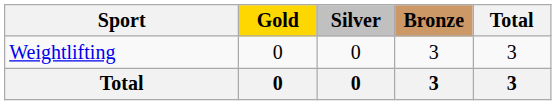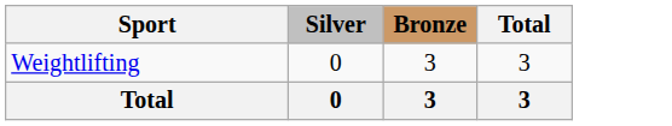 <table class="wikitable sortable" style="text-align:center;">
 <tr>
 <th width=180>Sport</th>
-<th scope="col" style="background:gold; width:55px;">Gold</th>
 <th scope="col" style="background:silver; width:55px;">Silver</th>
 <th scope="col" style="background:#cc9966; width:55px;">Bronze</th>
 <th width=55>Total</th>
 </tr>
 <tr>
 <td align=left><a href='#'>Weightlifting</a></td>
 <td>0</td>
-<td>0</td>
 <td>3</td>
 <td>3</td>
 </tr>
 <tr class="sortbottom">
 <th>Total</th>
 <th>0</th>
-<th>0</th>
 <th>3</th>
 <th>3</th>
 </tr>
 </table>
